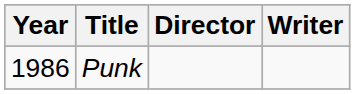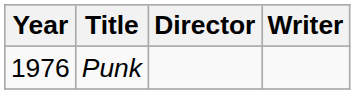 <table class="wikitable">
 <tr>
 <th>Year</th>
 <th>Title</th>
 <th>Director</th>
 <th>Writer</th>
 </tr>
 <tr>
-<td>1986</td>
+<td>1976</td>
 <td><em>Punk</em></td>
 <td></td>
 <td></td>
 </tr>
 </table>
